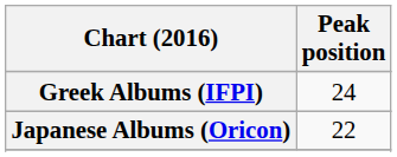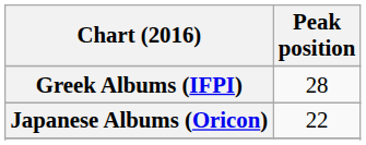 <table class="wikitable sortable plainrowheaders" style="text-align:center">
 <tr>
 <th scope="col">Chart (2016)</th>
 <th scope="col">Peak<br>position</th>
 </tr>
 <tr>
 </tr>
 <tr>
 </tr>
 <tr>
 </tr>
 <tr>
 </tr>
 <tr>
 </tr>
 <tr>
 </tr>
 <tr>
 </tr>
 <tr>
 </tr>
 <tr>
 </tr>
 <tr>
 </tr>
 <tr>
 </tr>
 <tr>
 </tr>
 <tr>
 <th scope="row">Greek Albums (<a href='#'>IFPI</a>)</th>
-<td>24</td>
+<td>28</td>
 </tr>
 <tr>
 </tr>
 <tr>
 </tr>
 <tr>
 </tr>
 <tr>
 <th scope="row">Japanese Albums (<a href='#'>Oricon</a>)</th>
 <td>22</td>
 </tr>
 <tr>
 </tr>
 <tr>
 </tr>
 <tr>
 </tr>
 <tr>
 </tr>
 <tr>
 </tr>
 <tr>
 </tr>
 <tr>
 </tr>
 <tr>
 </tr>
 <tr>
 </tr>
 <tr>
 </tr>
 <tr>
 </tr>
 </table>
